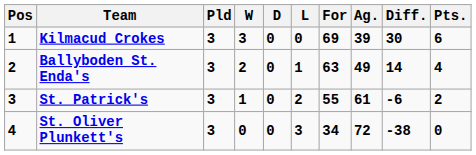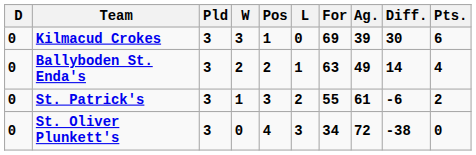 <table class="wikitable" style="text-align: centre;">
 <tr>
-<th width=20>Pos</th>
+<th width=20>D</th>
 <th width=150>Team</th>
 <th width=20>Pld</th>
 <th width=20>W</th>
-<th width=20>D</th>
+<th width=20>Pos</th>
 <th width=20>L</th>
 <th width=20>For</th>
 <th width=20>Ag.</th>
 <th width=20>Diff.</th>
 <th width=20>Pts.</th>
 </tr>
 <tr>
-<td><strong>1</strong></td>
+<td><strong>0</strong></td>
 <td align=left><strong> <a href='#'>Kilmacud Crokes</a> </strong></td>
 <td><strong>3</strong></td>
 <td><strong>3</strong></td>
-<td><strong>0</strong></td>
+<td><strong>1</strong></td>
 <td><strong>0</strong></td>
 <td><strong>69</strong></td>
 <td><strong>39</strong></td>
 <td><strong>30</strong></td>
 <td><strong>6</strong></td>
 </tr>
 <tr>
-<td><strong>2</strong></td>
+<td><strong>0</strong></td>
 <td align=left><strong> <a href='#'>Ballyboden St. Enda's</a> </strong></td>
 <td><strong>3</strong></td>
 <td><strong>2</strong></td>
-<td><strong>0</strong></td>
+<td><strong>2</strong></td>
 <td><strong>1</strong></td>
 <td><strong>63</strong></td>
 <td><strong>49</strong></td>
 <td><strong>14</strong></td>
 <td><strong>4</strong></td>
 </tr>
 <tr>
-<td><strong>3</strong></td>
+<td><strong>0</strong></td>
 <td align=left><strong> <a href='#'>St. Patrick's</a> </strong></td>
 <td><strong>3</strong></td>
 <td><strong>1</strong></td>
-<td><strong>0</strong></td>
+<td><strong>3</strong></td>
 <td><strong>2</strong></td>
 <td><strong>55</strong></td>
 <td><strong>61</strong></td>
 <td><strong>-6</strong></td>
 <td><strong>2</strong></td>
 </tr>
 <tr>
-<td><strong>4</strong></td>
+<td><strong>0</strong></td>
 <td align=left><strong> <a href='#'>St. Oliver Plunkett's</a> </strong></td>
 <td><strong>3</strong></td>
 <td><strong>0</strong></td>
-<td><strong>0</strong></td>
+<td><strong>4</strong></td>
 <td><strong>3</strong></td>
 <td><strong>34</strong></td>
 <td><strong>72</strong></td>
 <td><strong>-38</strong></td>
 <td><strong>0</strong></td>
 </tr>
 </table>
